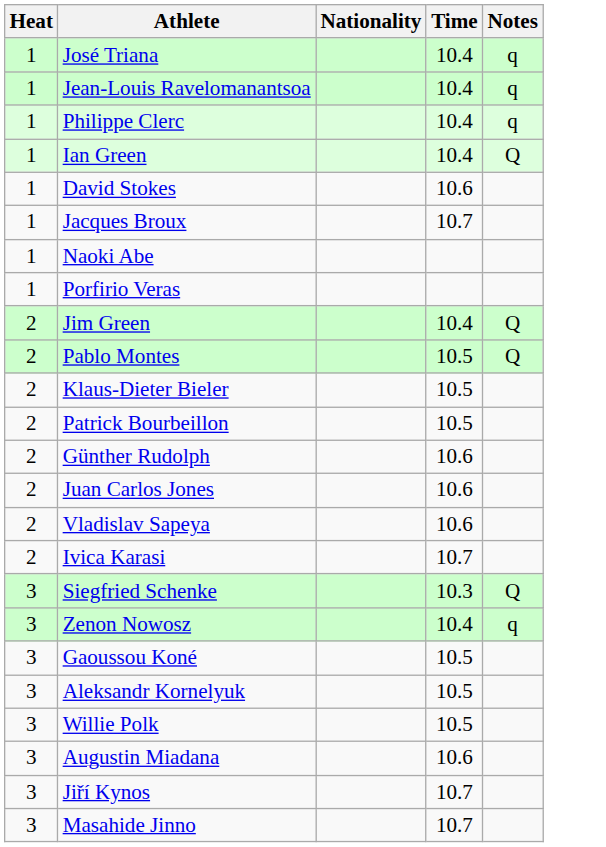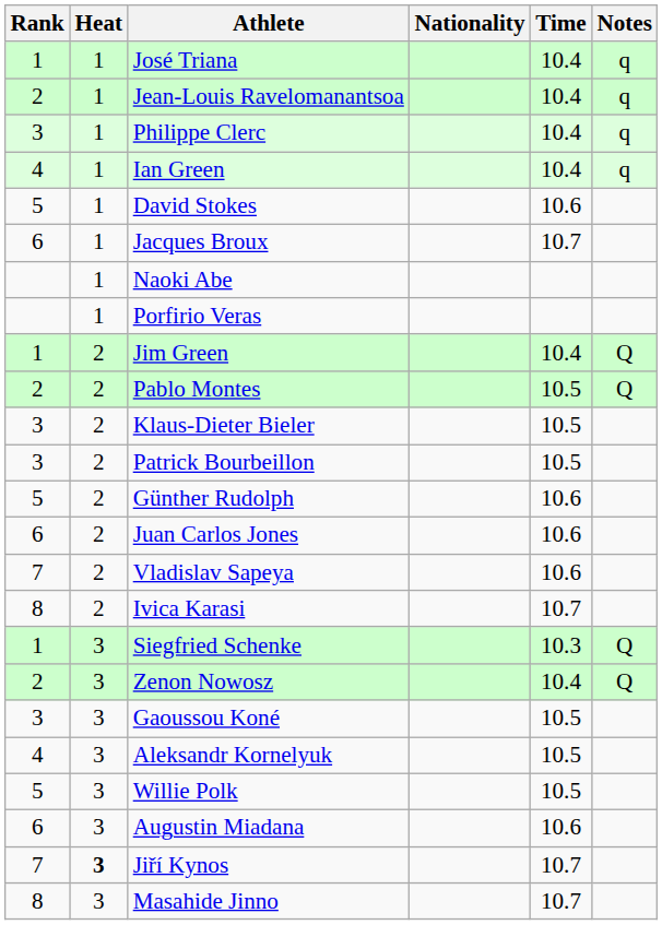 <table class="wikitable sortable" style="text-align:center">
 <tr>
+<th>Rank</th>
 <th>Heat</th>
 <th>Athlete</th>
 <th>Nationality</th>
 <th>Time</th>
 <th>Notes</th>
 </tr>
 <tr bgcolor=ccffcc>
 <td>1</td>
+<td>1</td>
 <td align=left><a href='#'>José Triana</a></td>
 <td align=left></td>
 <td>10.4</td>
 <td>q</td>
 </tr>
 <tr bgcolor=ccffcc>
+<td>2</td>
 <td>1</td>
 <td align=left><a href='#'>Jean-Louis Ravelomanantsoa</a></td>
 <td align=left></td>
 <td>10.4</td>
 <td>q</td>
 </tr>
 <tr bgcolor=ddffdd>
+<td>3</td>
 <td>1</td>
 <td align=left><a href='#'>Philippe Clerc</a></td>
 <td align=left></td>
 <td>10.4</td>
 <td>q</td>
 </tr>
 <tr bgcolor=ddffdd>
+<td>4</td>
 <td>1</td>
 <td align=left><a href='#'>Ian Green</a></td>
 <td align=left></td>
 <td>10.4</td>
-<td>Q</td>
+<td>q</td>
 </tr>
 <tr>
+<td>5</td>
 <td>1</td>
 <td align=left><a href='#'>David Stokes</a></td>
 <td align=left></td>
 <td>10.6</td>
 <td></td>
 </tr>
 <tr>
+<td>6</td>
 <td>1</td>
 <td align=left><a href='#'>Jacques Broux</a></td>
 <td align=left></td>
 <td>10.7</td>
 <td></td>
 </tr>
 <tr>
+<td></td>
 <td>1</td>
 <td align=left><a href='#'>Naoki Abe</a></td>
 <td align=left></td>
 <td></td>
 <td></td>
 </tr>
 <tr>
+<td></td>
 <td>1</td>
 <td align=left><a href='#'>Porfirio Veras</a></td>
 <td align=left></td>
 <td></td>
 <td></td>
 </tr>
 <tr bgcolor=ccffcc>
+<td>1</td>
 <td>2</td>
 <td align=left><a href='#'>Jim Green</a></td>
 <td align=left></td>
 <td>10.4</td>
 <td>Q</td>
 </tr>
 <tr bgcolor=ccffcc>
 <td>2</td>
+<td>2</td>
 <td align=left><a href='#'>Pablo Montes</a></td>
 <td align=left></td>
 <td>10.5</td>
 <td>Q</td>
 </tr>
 <tr>
+<td>3</td>
 <td>2</td>
 <td align=left><a href='#'>Klaus-Dieter Bieler</a></td>
 <td align=left></td>
 <td>10.5</td>
 <td></td>
 </tr>
 <tr>
+<td>3</td>
 <td>2</td>
 <td align=left><a href='#'>Patrick Bourbeillon</a></td>
 <td align=left></td>
 <td>10.5</td>
 <td></td>
 </tr>
 <tr>
+<td>5</td>
 <td>2</td>
 <td align=left><a href='#'>Günther Rudolph</a></td>
 <td align=left></td>
 <td>10.6</td>
 <td></td>
 </tr>
 <tr>
+<td>6</td>
 <td>2</td>
 <td align=left><a href='#'>Juan Carlos Jones</a></td>
 <td align=left></td>
 <td>10.6</td>
 <td></td>
 </tr>
 <tr>
+<td>7</td>
 <td>2</td>
 <td align=left><a href='#'>Vladislav Sapeya</a></td>
 <td align=left></td>
 <td>10.6</td>
 <td></td>
 </tr>
 <tr>
+<td>8</td>
 <td>2</td>
 <td align=left><a href='#'>Ivica Karasi</a></td>
 <td align=left></td>
 <td>10.7</td>
 <td></td>
 </tr>
 <tr bgcolor=ccffcc>
+<td>1</td>
 <td>3</td>
 <td align=left><a href='#'>Siegfried Schenke</a></td>
 <td align=left></td>
 <td>10.3</td>
 <td>Q</td>
 </tr>
 <tr bgcolor=ccffcc>
+<td>2</td>
 <td>3</td>
 <td align=left><a href='#'>Zenon Nowosz</a></td>
 <td align=left></td>
 <td>10.4</td>
-<td>q</td>
+<td>Q</td>
 </tr>
 <tr>
+<td>3</td>
 <td>3</td>
 <td align=left><a href='#'>Gaoussou Koné</a></td>
 <td align=left></td>
 <td>10.5</td>
 <td></td>
 </tr>
 <tr>
+<td>4</td>
 <td>3</td>
 <td align=left><a href='#'>Aleksandr Kornelyuk</a></td>
 <td align=left></td>
 <td>10.5</td>
 <td></td>
 </tr>
 <tr>
+<td>5</td>
 <td>3</td>
 <td align=left><a href='#'>Willie Polk</a></td>
 <td align=left></td>
 <td>10.5</td>
 <td></td>
 </tr>
 <tr>
+<td>6</td>
 <td>3</td>
 <td align=left><a href='#'>Augustin Miadana</a></td>
 <td align=left></td>
 <td>10.6</td>
 <td></td>
 </tr>
 <tr>
-<td>3</td>
+<td>7</td>
+<td><strong>3</strong></td>
 <td align=left><a href='#'>Jiří Kynos</a></td>
 <td align=left></td>
 <td>10.7</td>
 <td></td>
 </tr>
 <tr>
+<td>8</td>
 <td>3</td>
 <td align=left><a href='#'>Masahide Jinno</a></td>
 <td align=left></td>
 <td>10.7</td>
 <td></td>
 </tr>
 </table>
